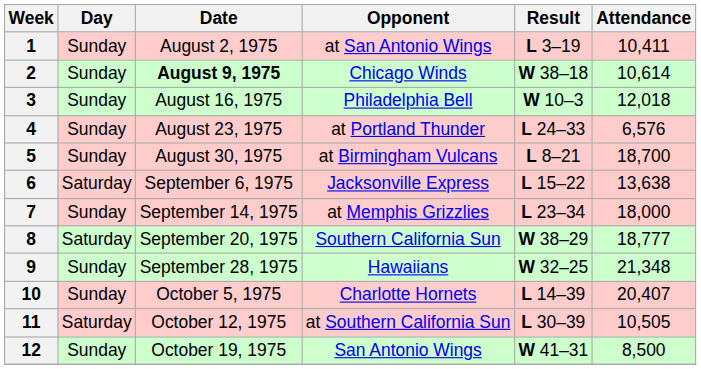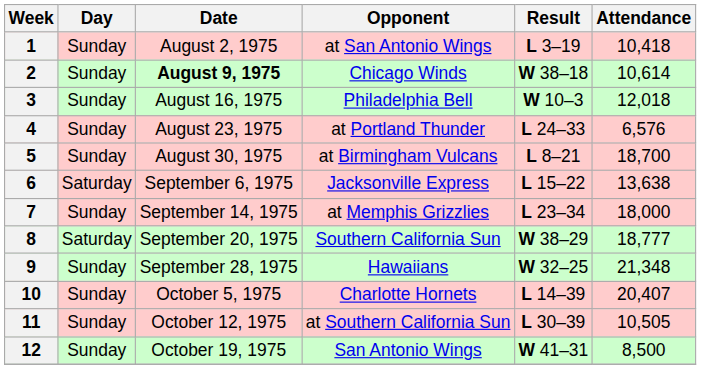 <table class="wikitable">
 <tr>
 <th>Week</th>
 <th>Day</th>
 <th>Date</th>
 <th>Opponent</th>
 <th>Result</th>
 <th>Attendance</th>
 </tr>
 <tr --- align="center" bgcolor="#FFCCCC">
 <th>1</th>
 <td>Sunday</td>
 <td>August 2, 1975</td>
 <td>at <a href='#'>San Antonio Wings</a></td>
 <td><strong>L</strong> 3–19</td>
-<td>10,411</td>
+<td>10,418</td>
 </tr>
 <tr --- align="center" bgcolor="#CCFFCC">
 <th>2</th>
 <td>Sunday</td>
 <td><strong>August 9, 1975</strong></td>
 <td><a href='#'>Chicago Winds</a></td>
 <td><strong>W</strong> 38–18</td>
 <td>10,614</td>
 </tr>
 <tr --- align="center" bgcolor="#CCFFCC">
 <th>3</th>
 <td>Sunday</td>
 <td>August 16, 1975</td>
 <td><a href='#'>Philadelphia Bell</a></td>
 <td><strong>W</strong> 10–3</td>
 <td>12,018</td>
 </tr>
 <tr --- align="center" bgcolor="#FFCCCC">
 <th>4</th>
 <td>Sunday</td>
 <td>August 23, 1975</td>
 <td>at <a href='#'>Portland Thunder</a></td>
 <td><strong>L</strong> 24–33</td>
 <td>6,576</td>
 </tr>
 <tr --- align="center" bgcolor="#FFCCCC">
 <th>5</th>
 <td>Sunday</td>
 <td>August 30, 1975</td>
 <td>at <a href='#'>Birmingham Vulcans</a></td>
 <td><strong>L</strong> 8–21</td>
 <td>18,700</td>
 </tr>
 <tr --- align="center" bgcolor="#FFCCCC">
 <th>6</th>
 <td>Saturday</td>
 <td>September 6, 1975</td>
 <td><a href='#'>Jacksonville Express</a></td>
 <td><strong>L</strong> 15–22</td>
 <td>13,638</td>
 </tr>
 <tr --- align="center" bgcolor="#FFCCCC">
 <th>7</th>
 <td>Sunday</td>
 <td>September 14, 1975</td>
 <td>at <a href='#'>Memphis Grizzlies</a></td>
 <td><strong>L</strong> 23–34</td>
 <td>18,000</td>
 </tr>
 <tr --- align="center" bgcolor="#CCFFCC">
 <th>8</th>
 <td>Saturday</td>
 <td>September 20, 1975</td>
 <td><a href='#'>Southern California Sun</a></td>
 <td><strong>W</strong> 38–29</td>
 <td>18,777</td>
 </tr>
 <tr --- align="center" bgcolor="#CCFFCC">
 <th>9</th>
 <td>Sunday</td>
 <td>September 28, 1975</td>
 <td><a href='#'>Hawaiians</a></td>
 <td><strong>W</strong> 32–25</td>
 <td>21,348</td>
 </tr>
 <tr --- align="center" bgcolor="#FFCCCC">
 <th>10</th>
 <td>Sunday</td>
 <td>October 5, 1975</td>
 <td><a href='#'>Charlotte Hornets</a></td>
 <td><strong>L</strong> 14–39</td>
 <td>20,407</td>
 </tr>
 <tr --- align="center" bgcolor="#FFCCCC">
 <th>11</th>
-<td>Saturday</td>
+<td>Sunday</td>
 <td>October 12, 1975</td>
 <td>at <a href='#'>Southern California Sun</a></td>
 <td><strong>L</strong> 30–39</td>
 <td>10,505</td>
 </tr>
 <tr --- align="center" bgcolor="#CCFFCC">
 <th>12</th>
 <td>Sunday</td>
 <td>October 19, 1975</td>
 <td><a href='#'>San Antonio Wings</a></td>
 <td><strong>W</strong> 41–31</td>
 <td>8,500</td>
 </tr>
 <tr --->
 </tr>
 </table>
